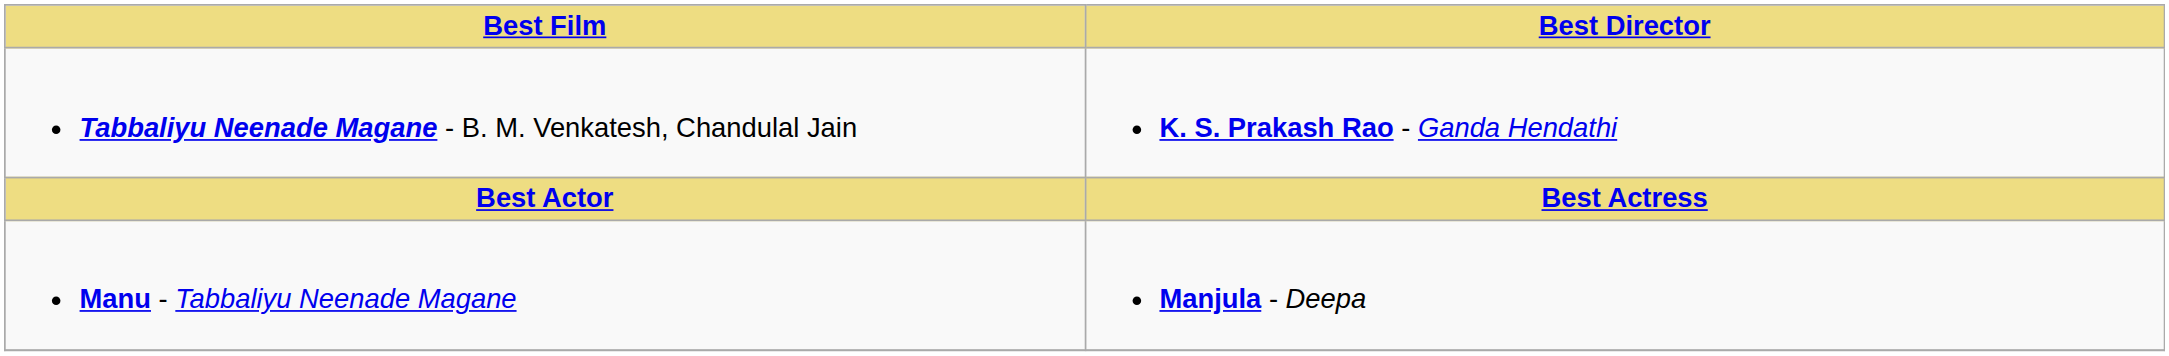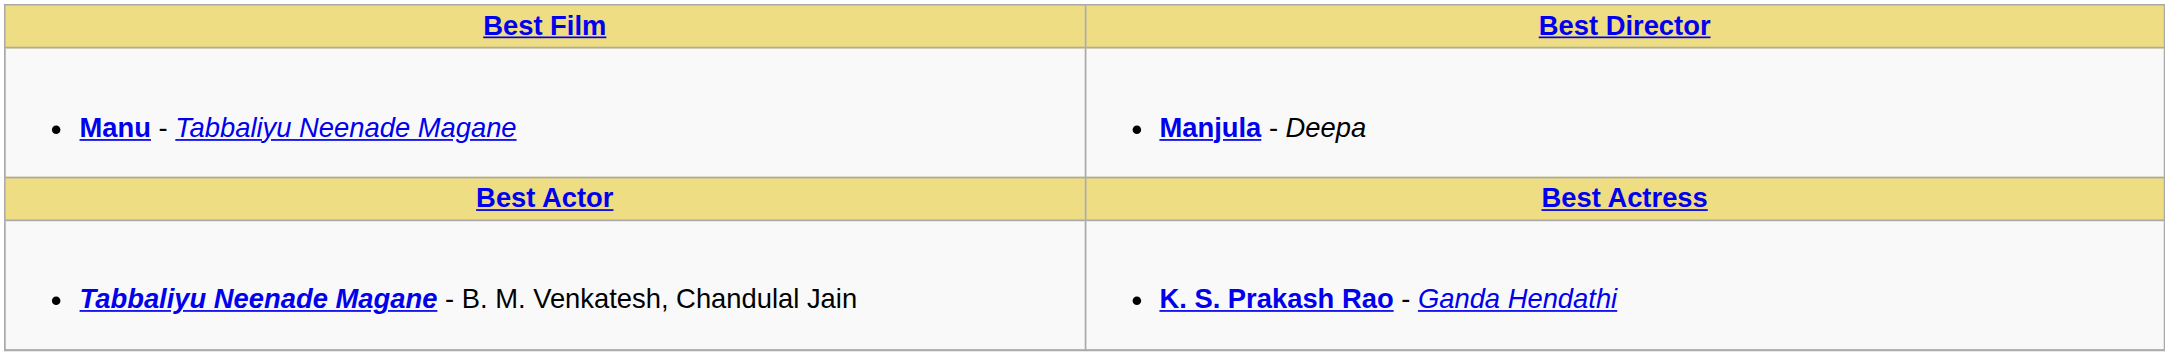 <table class="wikitable" width=100% |>
 <tr>
 <th !  style="background:#eedd82; text-align:center; width:50%;"><a href='#'>Best Film</a></th>
 <th !  style="background:#eedd82; text-align:center; width:50%;"><a href='#'>Best Director</a></th>
 </tr>
 <tr>
-<td valign="top"><br><ul><li><strong><em><a href='#'>Tabbaliyu Neenade Magane</a></em></strong> - B. M. Venkatesh, Chandulal Jain</li></ul></td>
-<td valign="top"><br><ul><li><strong><a href='#'>K. S. Prakash Rao</a></strong> - <em><a href='#'>Ganda Hendathi</a></em></li></ul></td>
+<td valign="top"><br><ul><li><strong><a href='#'>Manu</a></strong> - <em><a href='#'>Tabbaliyu Neenade Magane</a></em></li></ul></td>
+<td valign="top"><br><ul><li><strong><a href='#'>Manjula</a></strong> - <em>Deepa</em></li></ul></td>
 </tr>
 <tr>
 <th !  style="background:#eedd82; text-align:center; width:50%;"><a href='#'>Best Actor</a></th>
 <th !  style="background:#eedd82; text-align:center; width:50%;"><a href='#'>Best Actress</a></th>
 </tr>
 <tr>
-<td valign="top"><br><ul><li><strong><a href='#'>Manu</a></strong> - <em><a href='#'>Tabbaliyu Neenade Magane</a></em></li></ul></td>
-<td valign="top"><br><ul><li><strong><a href='#'>Manjula</a></strong> - <em>Deepa</em></li></ul></td>
+<td valign="top"><br><ul><li><strong><em><a href='#'>Tabbaliyu Neenade Magane</a></em></strong> - B. M. Venkatesh, Chandulal Jain</li></ul></td>
+<td valign="top"><br><ul><li><strong><a href='#'>K. S. Prakash Rao</a></strong> - <em><a href='#'>Ganda Hendathi</a></em></li></ul></td>
 </tr>
 <tr>
 </tr>
 </table>
